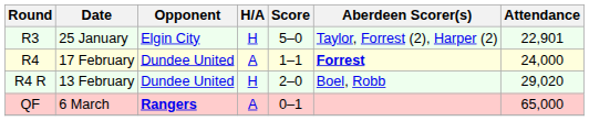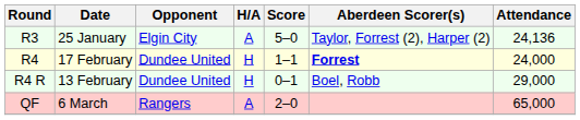 <table class="wikitable" style="text-align:center">
 <tr>
 <th>Round</th>
 <th>Date</th>
 <th>Opponent</th>
 <th>H/A</th>
 <th>Score</th>
 <th>Aberdeen Scorer(s)</th>
 <th>Attendance</th>
 </tr>
 <tr bgcolor=#EEFFEE>
 <td>R3</td>
 <td align=left>25 January</td>
 <td align=left><a href='#'>Elgin City</a></td>
-<td><a href='#'>H</a></td>
+<td><a href='#'>A</a></td>
 <td>5–0</td>
 <td align=left><a href='#'>Taylor</a>, <a href='#'>Forrest</a> (2), <a href='#'>Harper</a> (2)</td>
-<td>22,901</td>
+<td>24,136</td>
 </tr>
 <tr bgcolor=#FFFFDD>
 <td>R4</td>
 <td align=left>17 February</td>
 <td align=left><a href='#'>Dundee United</a></td>
-<td><a href='#'>A</a></td>
+<td><a href='#'>H</a></td>
 <td>1–1</td>
 <td align=left><strong><a href='#'>Forrest</a></strong></td>
 <td>24,000</td>
 </tr>
 <tr bgcolor=#EEFFEE>
 <td>R4 R</td>
 <td align=left>13 February</td>
 <td align=left><a href='#'>Dundee United</a></td>
 <td><a href='#'>H</a></td>
-<td>2–0</td>
+<td>0–1</td>
 <td align=left><a href='#'>Boel</a>, <a href='#'>Robb</a></td>
-<td>29,020</td>
+<td>29,000</td>
 </tr>
 <tr bgcolor=#FFCCCC>
 <td>QF</td>
 <td align=left>6 March</td>
-<td align=left><strong><a href='#'>Rangers</a></strong></td>
+<td align=left><a href='#'>Rangers</a></td>
 <td><a href='#'>A</a></td>
-<td>0–1</td>
+<td>2–0</td>
 <td align=left></td>
 <td>65,000</td>
 </tr>
 <tr>
 </tr>
 </table>
